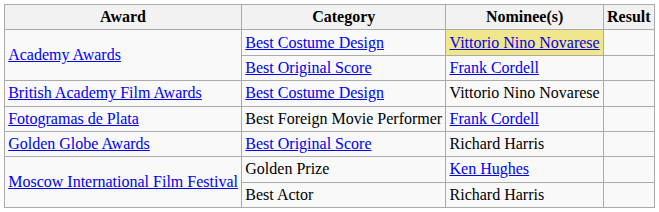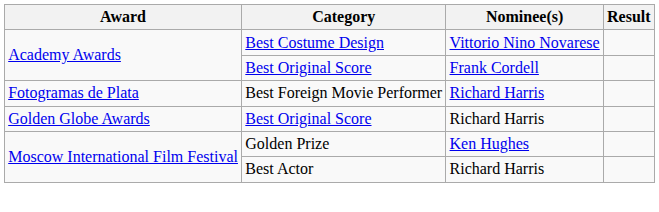 <table class="wikitable plainrowheaders">
 <tr>
 <th>Award</th>
 <th>Category</th>
 <th>Nominee(s)</th>
 <th>Result</th>
 </tr>
 <tr>
 <td rowspan="2"><a href='#'>Academy Awards</a></td>
 <td><a href='#'>Best Costume Design</a></td>
-<td style="background: khaki;"><a href='#'>Vittorio Nino Novarese</a></td>
+<td><a href='#'>Vittorio Nino Novarese</a></td>
 <td></td>
 </tr>
 <tr>
 <td><a href='#'>Best Original Score</a></td>
 <td><a href='#'>Frank Cordell</a></td>
 <td></td>
 </tr>
 <tr>
-<td><a href='#'>British Academy Film Awards</a></td>
-<td><a href='#'>Best Costume Design</a></td>
-<td>Vittorio Nino Novarese</td>
-<td></td>
-</tr>
-<tr>
 <td><a href='#'>Fotogramas de Plata</a></td>
 <td>Best Foreign Movie Performer</td>
-<td><a href='#'>Frank Cordell</a></td>
+<td><a href='#'>Richard Harris</a></td>
 <td></td>
 </tr>
 <tr>
 <td><a href='#'>Golden Globe Awards</a></td>
 <td><a href='#'>Best Original Score</a></td>
 <td>Richard Harris</td>
 <td></td>
 </tr>
 <tr>
 <td rowspan="2"><a href='#'>Moscow International Film Festival</a></td>
 <td>Golden Prize</td>
 <td><a href='#'>Ken Hughes</a></td>
 <td></td>
 </tr>
 <tr>
 <td>Best Actor</td>
 <td>Richard Harris</td>
 <td></td>
 </tr>
 </table>
